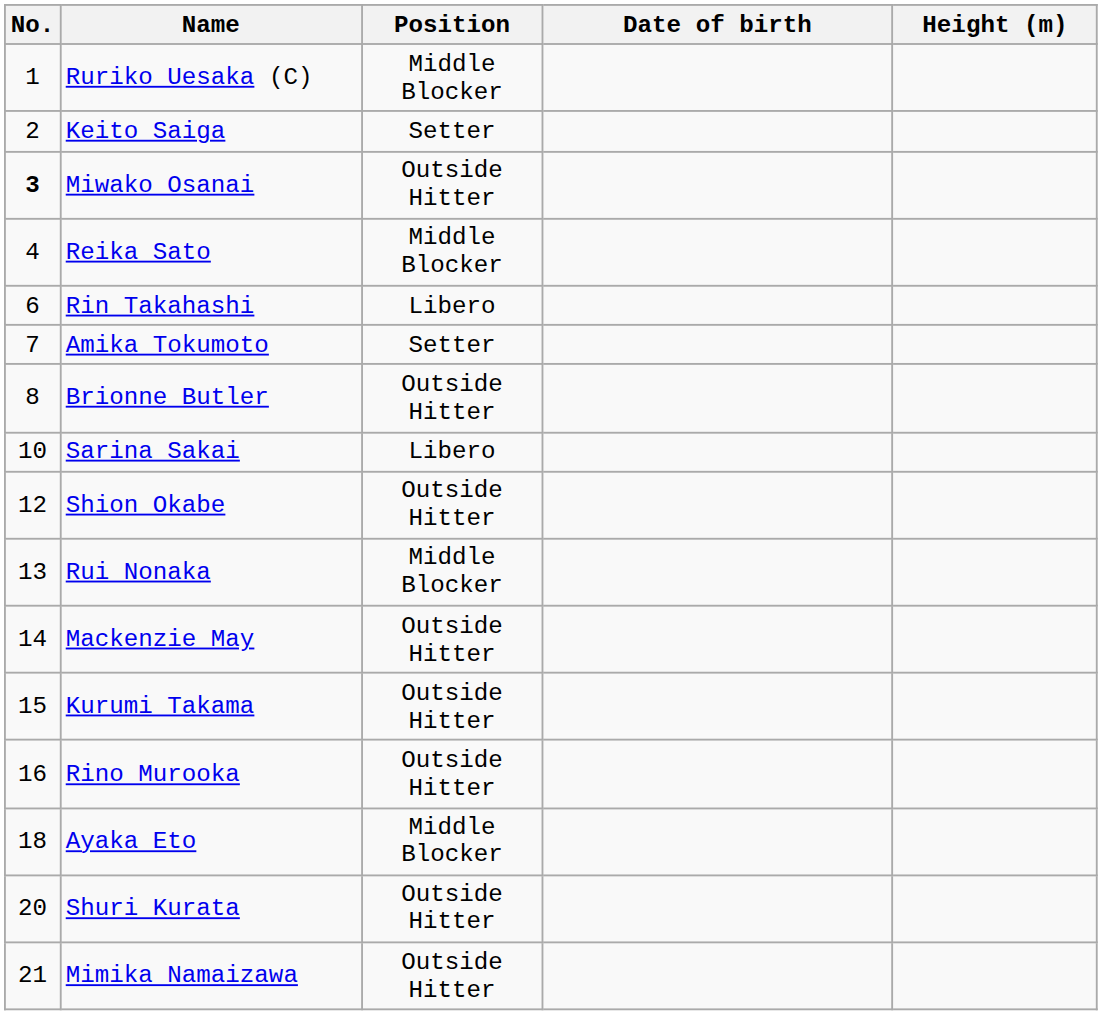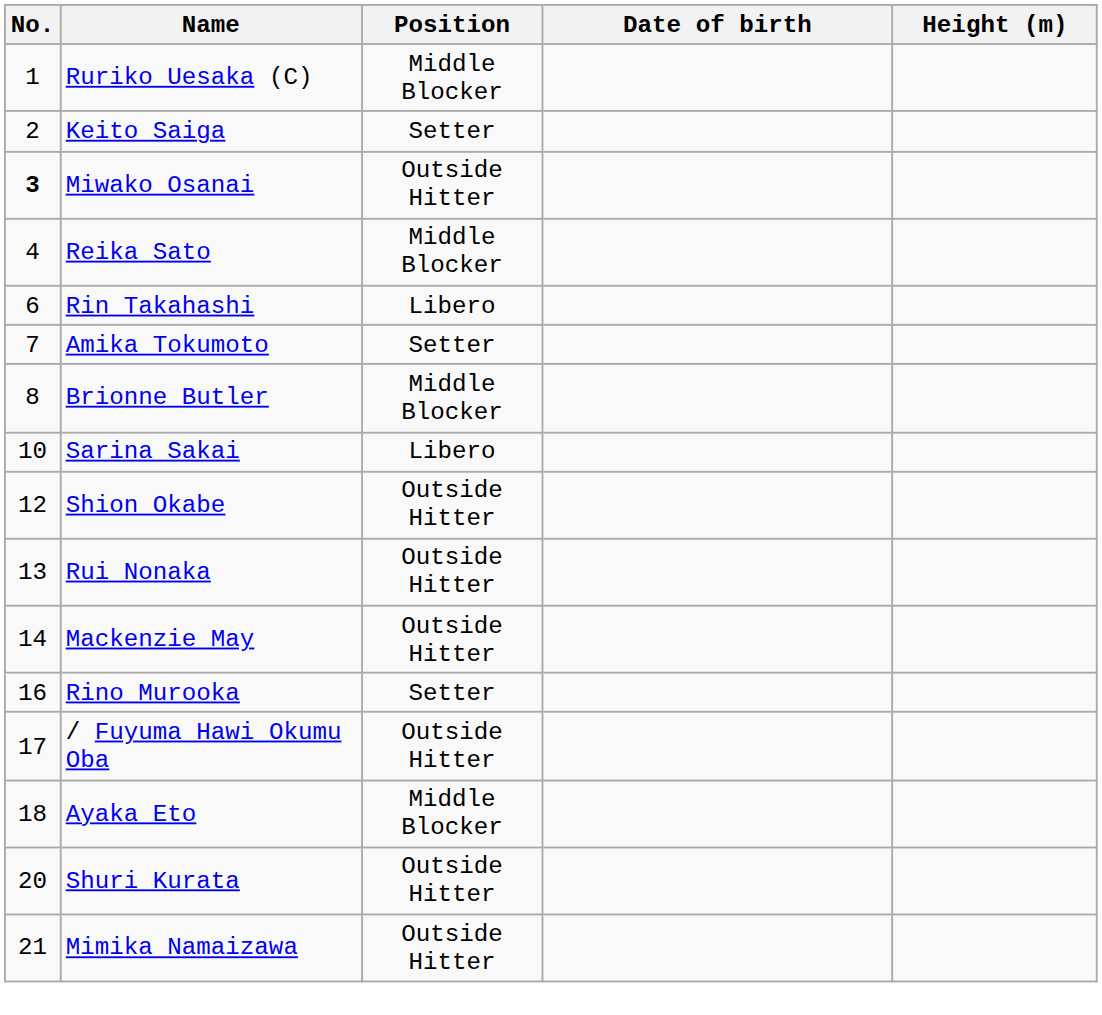 <table class="wikitable sortable" style="font-size:100%; text-align:center;">
 <tr>
 <th>No.</th>
 <th style="width:12em">Name</th>
 <th style="width:7em">Position</th>
 <th style="width:14em">Date of birth</th>
 <th style="width:8em">Height (m)</th>
 </tr>
 <tr>
 <td align=center>1</td>
 <td align=left> <a href='#'>Ruriko Uesaka</a> (C)</td>
 <td align=center>Middle Blocker</td>
 <td align=right></td>
 <td align=left></td>
 </tr>
 <tr>
 <td align=center>2</td>
 <td align=left> <a href='#'>Keito Saiga</a></td>
 <td align=center>Setter</td>
 <td align=right></td>
 <td align=left></td>
 </tr>
 <tr>
 <td align=center><strong>3</strong></td>
 <td align=left> <a href='#'>Miwako Osanai</a></td>
 <td align=center>Outside Hitter</td>
 <td align=right></td>
 <td align=left></td>
 </tr>
 <tr>
 <td align=center>4</td>
 <td align=left> <a href='#'>Reika Sato</a></td>
 <td align=center>Middle Blocker</td>
 <td align=right></td>
 <td align=left></td>
 </tr>
 <tr>
 <td align=center>6</td>
 <td align=left> <a href='#'>Rin Takahashi</a></td>
 <td align=center>Libero</td>
 <td align=right></td>
 <td align=left></td>
 </tr>
 <tr>
 <td align=center>7</td>
 <td align=left> <a href='#'>Amika Tokumoto</a></td>
 <td align=center>Setter</td>
 <td align=right></td>
 <td align=left></td>
 </tr>
 <tr>
 <td align=center>8</td>
 <td align=left> <a href='#'>Brionne Butler</a></td>
-<td align=center>Outside Hitter</td>
+<td align=center>Middle Blocker</td>
 <td align=right></td>
 <td align=left></td>
 </tr>
 <tr>
 <td align=center>10</td>
 <td align=left> <a href='#'>Sarina Sakai</a></td>
 <td align=center>Libero</td>
 <td align=right></td>
 <td align=left></td>
 </tr>
 <tr>
 <td align=center>12</td>
 <td align=left> <a href='#'>Shion Okabe</a></td>
 <td align=center>Outside Hitter</td>
 <td align=right></td>
 <td align=left></td>
 </tr>
 <tr>
 <td align=center>13</td>
 <td align=left> <a href='#'>Rui Nonaka</a></td>
-<td align=center>Middle Blocker</td>
+<td align=center>Outside Hitter</td>
 <td align=right></td>
 <td align=left></td>
 </tr>
 <tr>
 <td align=center>14</td>
 <td align=left> <a href='#'>Mackenzie May</a></td>
 <td align=center>Outside Hitter</td>
 <td align=right></td>
 <td align=left></td>
 </tr>
 <tr>
-<td align=center>15</td>
-<td align=left> <a href='#'>Kurumi Takama</a></td>
-<td align=center>Outside Hitter</td>
+<td align=center>16</td>
+<td align=left> <a href='#'>Rino Murooka</a></td>
+<td align=center>Setter</td>
 <td align=right></td>
 <td align=left></td>
 </tr>
 <tr>
-<td align=center>16</td>
-<td align=left> <a href='#'>Rino Murooka</a></td>
+<td align=center>17</td>
+<td align=left>/ <a href='#'>Fuyuma Hawi Okumu Oba</a></td>
 <td align=center>Outside Hitter</td>
 <td align=right></td>
 <td align=left></td>
 </tr>
 <tr>
 <td align=center>18</td>
 <td align=left> <a href='#'>Ayaka Eto</a></td>
 <td align=center>Middle Blocker</td>
 <td align=right></td>
 <td align=left></td>
 </tr>
 <tr>
 <td align=center>20</td>
 <td align=left> <a href='#'>Shuri Kurata</a></td>
 <td align=center>Outside Hitter</td>
 <td align=right></td>
 <td align=left></td>
 </tr>
 <tr>
 <td align=center>21</td>
 <td align=left> <a href='#'>Mimika Namaizawa</a></td>
 <td align=center>Outside Hitter</td>
 <td align=right></td>
 <td align=left></td>
 </tr>
 </table>
